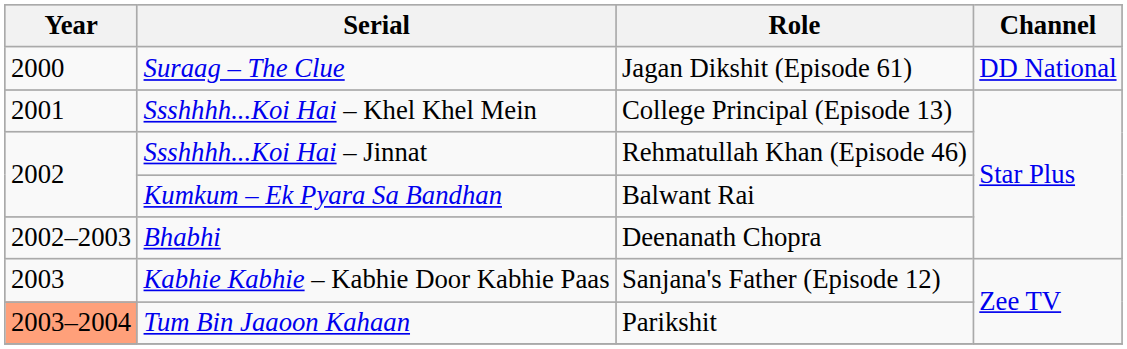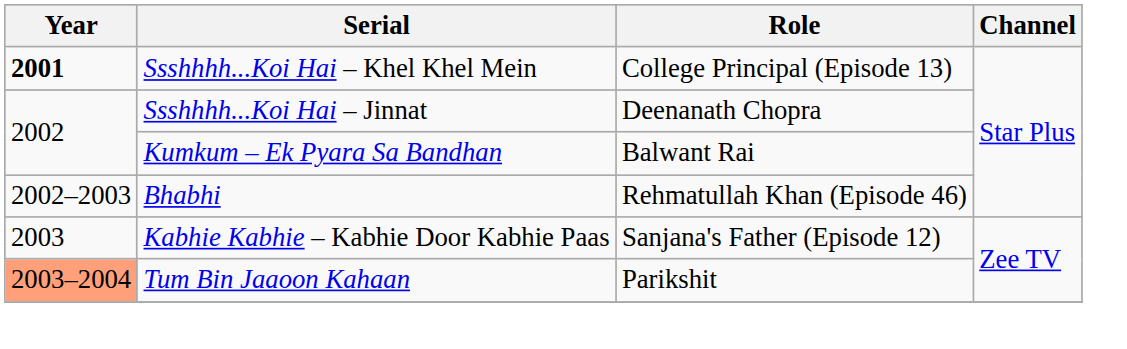 <table class="wikitable sortable">
 <tr>
 <th>Year</th>
 <th>Serial</th>
 <th>Role</th>
 <th>Channel</th>
 </tr>
 <tr>
-<td>2000</td>
-<td><em><a href='#'>Suraag – The Clue</a></em></td>
-<td>Jagan Dikshit (Episode 61)</td>
-<td><a href='#'>DD National</a></td>
-</tr>
-<tr>
-<td>2001</td>
+<td><strong>2001</strong></td>
 <td><em><a href='#'>Ssshhhh...Koi Hai</a></em> – Khel Khel Mein</td>
 <td>College Principal (Episode 13)</td>
 <td rowspan = "4"><a href='#'>Star Plus</a></td>
 </tr>
 <tr>
 <td rowspan = "2">2002</td>
 <td><em><a href='#'>Ssshhhh...Koi Hai</a></em> – Jinnat</td>
-<td>Rehmatullah Khan (Episode 46)</td>
+<td>Deenanath Chopra</td>
 </tr>
 <tr>
 <td><em><a href='#'>Kumkum – Ek Pyara Sa Bandhan</a></em></td>
 <td>Balwant Rai</td>
 </tr>
 <tr>
 <td>2002–2003</td>
 <td><em><a href='#'> Bhabhi</a></em></td>
-<td>Deenanath Chopra</td>
+<td>Rehmatullah Khan (Episode 46)</td>
 </tr>
 <tr>
 <td>2003</td>
 <td><em><a href='#'> Kabhie Kabhie</a></em> – Kabhie Door Kabhie Paas</td>
 <td>Sanjana's Father (Episode 12)</td>
 <td rowspan = "2"><a href='#'>Zee TV</a></td>
 </tr>
 <tr>
 <td style="background: lightsalmon;">2003–2004</td>
 <td><em><a href='#'>Tum Bin Jaaoon Kahaan</a></em></td>
 <td>Parikshit</td>
 </tr>
 <tr>
 </tr>
 </table>
